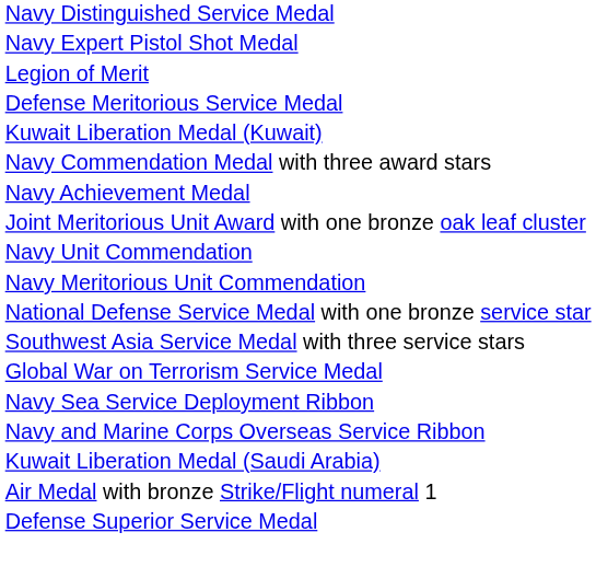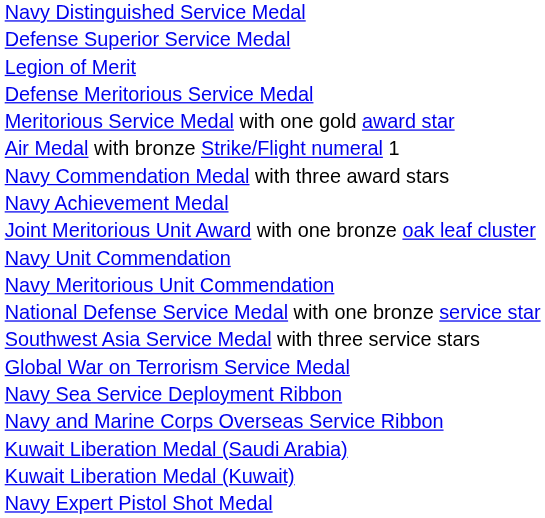 <table>
 <tr>
 <td></td>
 <td><a href='#'>Navy Distinguished Service Medal</a></td>
 </tr>
 <tr>
 <td></td>
-<td><a href='#'>Navy Expert Pistol Shot Medal</a></td>
+<td><a href='#'>Defense Superior Service Medal</a></td>
 </tr>
 <tr>
 <td></td>
 <td><a href='#'>Legion of Merit</a></td>
 </tr>
 <tr>
 <td></td>
 <td><a href='#'>Defense Meritorious Service Medal</a></td>
 </tr>
 <tr>
 <td></td>
-<td><a href='#'>Kuwait Liberation Medal (Kuwait)</a></td>
+<td><a href='#'>Meritorious Service Medal</a> with one gold <a href='#'>award star</a></td>
+</tr>
+<tr>
+<td><span></span></td>
+<td><a href='#'>Air Medal</a> with bronze <a href='#'>Strike/Flight numeral</a> 1</td>
 </tr>
 <tr>
 <td></td>
 <td><a href='#'>Navy Commendation Medal</a> with three award stars</td>
 </tr>
 <tr>
 <td></td>
 <td><a href='#'>Navy Achievement Medal</a></td>
 </tr>
 <tr>
 <td></td>
 <td><a href='#'>Joint Meritorious Unit Award</a> with one bronze <a href='#'>oak leaf cluster</a></td>
 </tr>
 <tr>
 <td></td>
 <td><a href='#'>Navy Unit Commendation</a></td>
 </tr>
 <tr>
 <td></td>
 <td><a href='#'>Navy Meritorious Unit Commendation</a></td>
 </tr>
 <tr>
 <td></td>
 <td><a href='#'>National Defense Service Medal</a> with one bronze <a href='#'>service star</a></td>
 </tr>
 <tr>
 <td></td>
 <td><a href='#'>Southwest Asia Service Medal</a> with three service stars</td>
 </tr>
 <tr>
 <td></td>
 <td><a href='#'>Global War on Terrorism Service Medal</a></td>
 </tr>
 <tr>
 <td></td>
 <td><a href='#'>Navy Sea Service Deployment Ribbon</a></td>
 </tr>
 <tr>
 <td></td>
 <td><a href='#'>Navy and Marine Corps Overseas Service Ribbon</a></td>
 </tr>
 <tr>
 <td></td>
 <td><a href='#'>Kuwait Liberation Medal (Saudi Arabia)</a></td>
 </tr>
 <tr>
-<td><span></span></td>
-<td><a href='#'>Air Medal</a> with bronze <a href='#'>Strike/Flight numeral</a> 1</td>
+<td></td>
+<td><a href='#'>Kuwait Liberation Medal (Kuwait)</a></td>
 </tr>
 <tr>
 <td></td>
-<td><a href='#'>Defense Superior Service Medal</a></td>
+<td><a href='#'>Navy Expert Pistol Shot Medal</a></td>
 </tr>
 </table>
